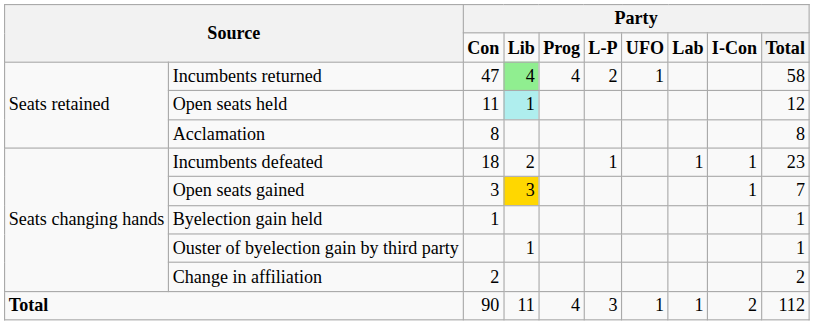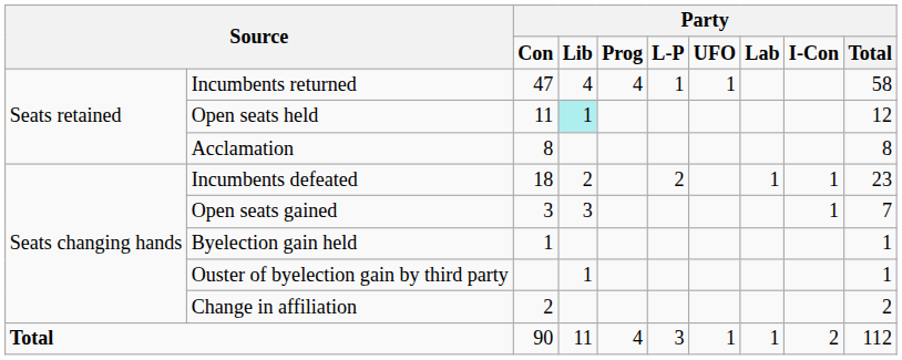 <table class="wikitable" style="text-align:right;">
 <tr>
 <th colspan="2" rowspan="2">Source</th>
 <th colspan="9">Party</th>
 </tr>
 <tr>
 <td><strong>Con</strong></td>
 <td><strong>Lib</strong></td>
 <td><strong>Prog</strong></td>
 <td><strong>L-P</strong></td>
 <td><strong>UFO</strong></td>
 <td><strong>Lab</strong></td>
 <td><strong>I-Con</strong></td>
 <th>Total</th>
 </tr>
 <tr>
 <td rowspan="3" style="text-align:left;">Seats retained</td>
 <td style="text-align:left;">Incumbents returned</td>
 <td>47</td>
-<td style="background: lightgreen;">4</td>
 <td>4</td>
-<td>2</td>
+<td>4</td>
+<td>1</td>
 <td>1</td>
 <td></td>
 <td></td>
 <td>58</td>
 </tr>
 <tr>
 <td style="text-align:left;">Open seats held</td>
 <td>11</td>
 <td style="background: paleturquoise;">1</td>
 <td></td>
 <td></td>
 <td></td>
 <td></td>
 <td></td>
 <td>12</td>
 </tr>
 <tr>
 <td style="text-align:left;">Acclamation</td>
 <td>8</td>
 <td></td>
 <td></td>
 <td></td>
 <td></td>
 <td></td>
 <td></td>
 <td>8</td>
 </tr>
 <tr>
 <td rowspan="5" style="text-align:left;">Seats changing hands</td>
 <td style="text-align:left;">Incumbents defeated</td>
 <td>18</td>
 <td>2</td>
 <td></td>
-<td>1</td>
+<td>2</td>
 <td></td>
 <td>1</td>
 <td>1</td>
 <td>23</td>
 </tr>
 <tr>
 <td style="text-align:left;">Open seats gained</td>
 <td>3</td>
-<td style="background: gold;">3</td>
+<td>3</td>
 <td></td>
 <td></td>
 <td></td>
 <td></td>
 <td>1</td>
 <td>7</td>
 </tr>
 <tr>
 <td style="text-align:left;">Byelection gain held</td>
 <td>1</td>
 <td></td>
 <td></td>
 <td></td>
 <td></td>
 <td></td>
 <td></td>
 <td>1</td>
 </tr>
 <tr>
 <td style="text-align:left;">Ouster of byelection gain by third party</td>
 <td></td>
 <td>1</td>
 <td></td>
 <td></td>
 <td></td>
 <td></td>
 <td></td>
 <td>1</td>
 </tr>
 <tr>
 <td style="text-align:left;">Change in affiliation</td>
 <td>2</td>
 <td></td>
 <td></td>
 <td></td>
 <td></td>
 <td></td>
 <td></td>
 <td>2</td>
 </tr>
 <tr>
 <td colspan="2" style="text-align:left;"><strong>Total</strong></td>
 <td>90</td>
 <td>11</td>
 <td>4</td>
 <td>3</td>
 <td>1</td>
 <td>1</td>
 <td>2</td>
 <td>112</td>
 </tr>
 </table>
